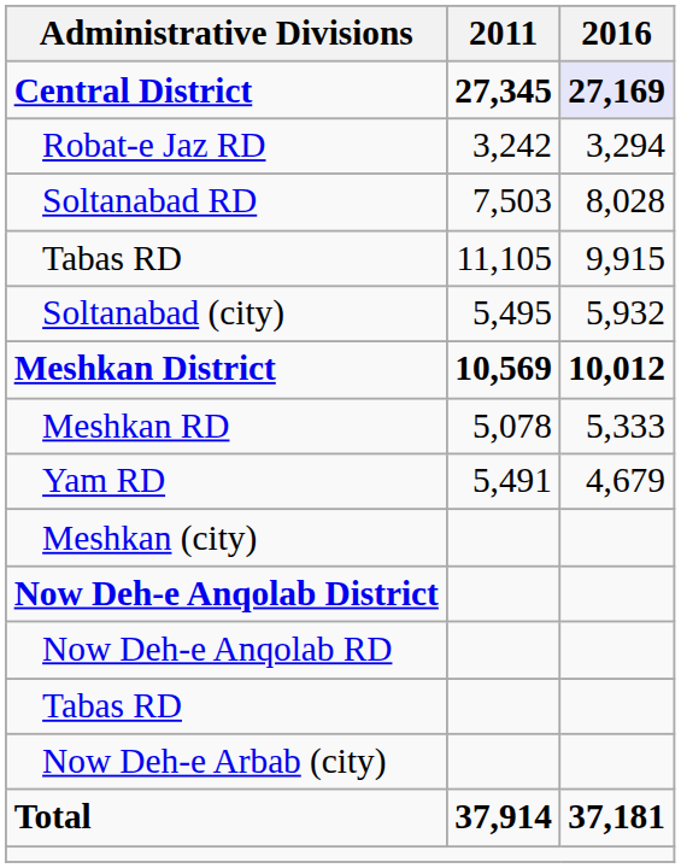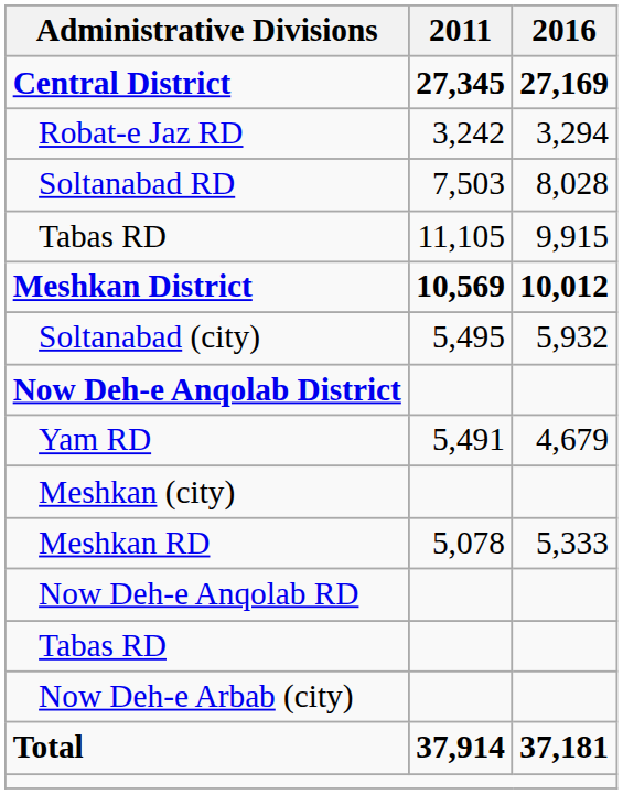 <table class="wikitable">
 <tr>
 <th>Administrative Divisions</th>
 <th>2011</th>
 <th>2016</th>
 </tr>
 <tr>
 <td><strong><a href='#'>Central District</a></strong></td>
 <td style="text-align: right;"><strong>27,345</strong></td>
-<td style="background: lavender; text-align: right;"><strong>27,169</strong></td>
+<td style="text-align: right;"><strong>27,169</strong></td>
 </tr>
 <tr>
 <td style="padding-left: 1em;"><a href='#'>Robat-e Jaz RD</a></td>
 <td style="text-align: right;">3,242</td>
 <td style="text-align: right;">3,294</td>
 </tr>
 <tr>
 <td style="padding-left: 1em;"><a href='#'>Soltanabad RD</a></td>
 <td style="text-align: right;">7,503</td>
 <td style="text-align: right;">8,028</td>
 </tr>
 <tr>
 <td style="padding-left: 1em;">Tabas RD</td>
 <td style="text-align: right;">11,105</td>
 <td style="text-align: right;">9,915</td>
 </tr>
 <tr>
+<td><strong><a href='#'>Meshkan District</a></strong></td>
+<td style="text-align: right;"><strong>10,569</strong></td>
+<td style="text-align: right;"><strong>10,012</strong></td>
+</tr>
+<tr>
 <td style="padding-left: 1em;"><a href='#'>Soltanabad</a> (city)</td>
 <td style="text-align: right;">5,495</td>
 <td style="text-align: right;">5,932</td>
 </tr>
 <tr>
-<td><strong><a href='#'>Meshkan District</a></strong></td>
-<td style="text-align: right;"><strong>10,569</strong></td>
-<td style="text-align: right;"><strong>10,012</strong></td>
-</tr>
-<tr>
-<td style="padding-left: 1em;"><a href='#'>Meshkan RD</a></td>
-<td style="text-align: right;">5,078</td>
-<td style="text-align: right;">5,333</td>
+<td><strong><a href='#'>Now Deh-e Anqolab District</a></strong></td>
+<td style="text-align: right;"></td>
+<td style="text-align: right;"></td>
 </tr>
 <tr>
 <td style="padding-left: 1em;"><a href='#'>Yam RD</a></td>
 <td style="text-align: right;">5,491</td>
 <td style="text-align: right;">4,679</td>
 </tr>
 <tr>
 <td style="padding-left: 1em;"><a href='#'>Meshkan</a> (city)</td>
 <td style="text-align: right;"></td>
 <td style="text-align: right;"></td>
 </tr>
 <tr>
-<td><strong><a href='#'>Now Deh-e Anqolab District</a></strong></td>
-<td style="text-align: right;"></td>
-<td style="text-align: right;"></td>
+<td style="padding-left: 1em;"><a href='#'>Meshkan RD</a></td>
+<td style="text-align: right;">5,078</td>
+<td style="text-align: right;">5,333</td>
 </tr>
 <tr>
 <td style="padding-left: 1em;"><a href='#'>Now Deh-e Anqolab RD</a></td>
 <td style="text-align: right;"></td>
 <td style="text-align: right;"></td>
 </tr>
 <tr>
 <td style="padding-left: 1em;"><a href='#'>Tabas RD</a></td>
 <td style="text-align: right;"></td>
 <td style="text-align: right;"></td>
 </tr>
 <tr>
 <td style="padding-left: 1em;"><a href='#'>Now Deh-e Arbab</a> (city)</td>
 <td style="text-align: right;"></td>
 <td style="text-align: right;"></td>
 </tr>
 <tr>
 <td><strong>Total</strong></td>
 <td style="text-align: right;"><strong>37,914</strong></td>
 <td style="text-align: right;"><strong>37,181</strong></td>
 </tr>
 <tr>
 <td colspan=3></td>
 </tr>
 </table>
